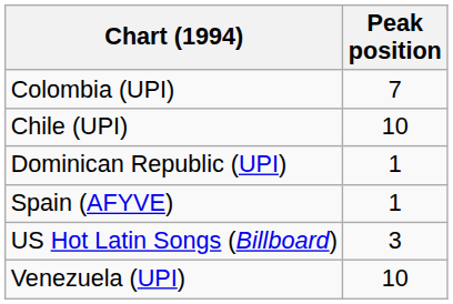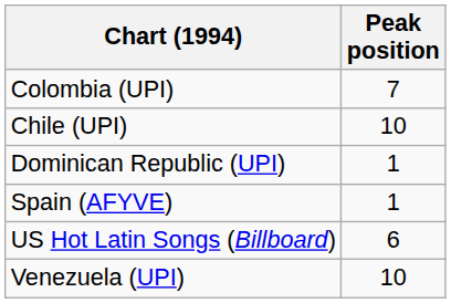 <table class="wikitable sortable">
 <tr>
 <th>Chart (1994)</th>
 <th>Peak<br>position</th>
 </tr>
 <tr>
 <td>Colombia (UPI)</td>
 <td align="center">7</td>
 </tr>
 <tr>
 <td>Chile (UPI)</td>
 <td align="center">10</td>
 </tr>
 <tr>
 <td>Dominican Republic (<a href='#'>UPI</a>)</td>
 <td align="center">1</td>
 </tr>
 <tr>
 <td>Spain (<a href='#'>AFYVE</a>)</td>
 <td align="center">1</td>
 </tr>
 <tr>
 <td>US <a href='#'>Hot Latin Songs</a> (<a href='#'><em>Billboard</em></a>)</td>
-<td align="center">3</td>
+<td align="center">6</td>
 </tr>
 <tr>
 <td>Venezuela (<a href='#'>UPI</a>)</td>
 <td align="center">10</td>
 </tr>
 </table>
